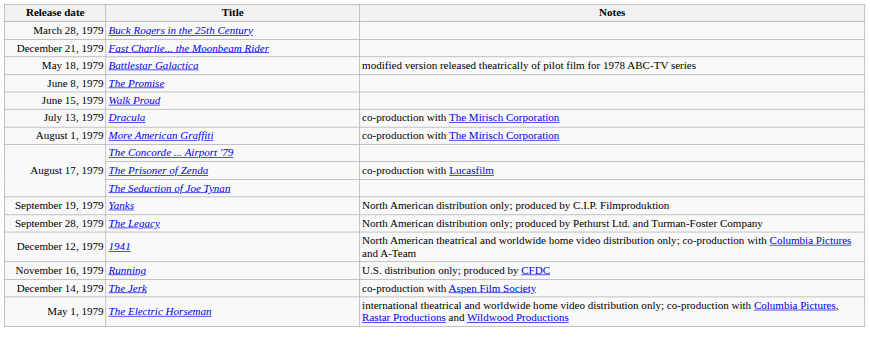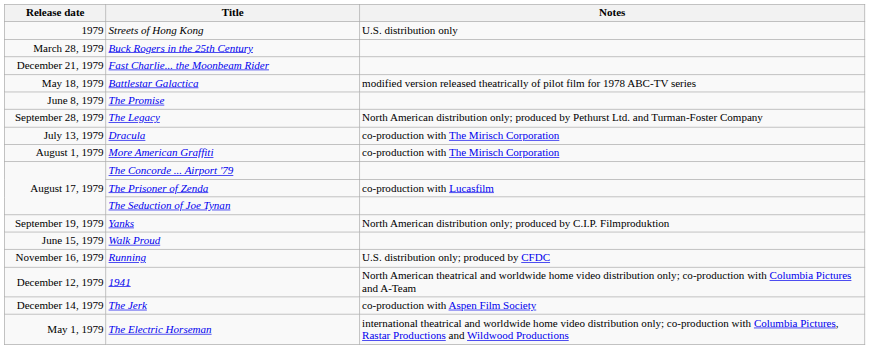 <table class="wikitable sortable">
 <tr>
 <th style="width:8.75em;">Release date</th>
 <th style="width:22.5em;">Title</th>
 <th>Notes</th>
+</tr>
+<tr>
+<td style="text-align:right;">1979</td>
+<td><em>Streets of Hong Kong</em></td>
+<td>U.S. distribution only</td>
 </tr>
 <tr>
 <td style="text-align:right;">March 28, 1979</td>
 <td><em><a href='#'>Buck Rogers in the 25th Century</a></em></td>
 <td></td>
 </tr>
 <tr>
 <td style="text-align:right;">December 21, 1979</td>
 <td><em><a href='#'>Fast Charlie... the Moonbeam Rider</a></em></td>
 <td></td>
 </tr>
 <tr>
 <td style="text-align:right;">May 18, 1979</td>
 <td><em><a href='#'>Battlestar Galactica</a></em></td>
 <td>modified version released theatrically of pilot film for 1978 ABC-TV series</td>
 </tr>
 <tr>
 <td style="text-align:right;">June 8, 1979</td>
 <td><em><a href='#'>The Promise</a></em></td>
 </tr>
 <tr>
-<td style="text-align:right;">June 15, 1979</td>
-<td><em><a href='#'>Walk Proud</a></em></td>
-<td></td>
+<td style="text-align:right;">September 28, 1979</td>
+<td><em><a href='#'>The Legacy</a></em></td>
+<td>North American distribution only; produced by Pethurst Ltd. and Turman-Foster Company</td>
 </tr>
 <tr>
 <td style="text-align:right;">July 13, 1979</td>
 <td><em><a href='#'>Dracula</a></em></td>
 <td>co-production with <a href='#'>The Mirisch Corporation</a></td>
 </tr>
 <tr>
 <td style="text-align:right;">August 1, 1979</td>
 <td><em><a href='#'>More American Graffiti</a></em></td>
 <td>co-production with <a href='#'>The Mirisch Corporation</a></td>
 </tr>
 <tr>
 <td style="text-align:right;" rowspan="3">August 17, 1979</td>
 <td><em><a href='#'>The Concorde ... Airport '79</a></em></td>
 <td></td>
 </tr>
 <tr>
 <td><em><a href='#'>The Prisoner of Zenda</a></em></td>
 <td>co-production with <a href='#'>Lucasfilm</a></td>
 </tr>
 <tr>
 <td><em><a href='#'>The Seduction of Joe Tynan</a></em></td>
 <td></td>
 </tr>
 <tr>
 <td style="text-align:right;">September 19, 1979</td>
 <td><em><a href='#'>Yanks</a></em></td>
 <td>North American distribution only; produced by C.I.P. Filmproduktion</td>
 </tr>
 <tr>
-<td style="text-align:right;">September 28, 1979</td>
-<td><em><a href='#'>The Legacy</a></em></td>
-<td>North American distribution only; produced by Pethurst Ltd. and Turman-Foster Company</td>
+<td style="text-align:right;">June 15, 1979</td>
+<td><em><a href='#'>Walk Proud</a></em></td>
+<td></td>
+</tr>
+<tr>
+<td style="text-align:right;">November 16, 1979</td>
+<td><em><a href='#'>Running</a></em></td>
+<td>U.S. distribution only; produced by <a href='#'>CFDC</a></td>
 </tr>
 <tr>
 <td style="text-align:right;">December 12, 1979</td>
 <td><em><a href='#'>1941</a></em></td>
 <td>North American theatrical and worldwide home video distribution only; co-production with <a href='#'>Columbia Pictures</a> and A-Team</td>
-</tr>
-<tr>
-<td style="text-align:right;">November 16, 1979</td>
-<td><em><a href='#'>Running</a></em></td>
-<td>U.S. distribution only; produced by <a href='#'>CFDC</a></td>
 </tr>
 <tr>
 <td style="text-align:right;">December 14, 1979</td>
 <td><em><a href='#'>The Jerk</a></em></td>
 <td>co-production with <a href='#'>Aspen Film Society</a></td>
 </tr>
 <tr>
 <td style="text-align:right;">May 1, 1979</td>
 <td><em><a href='#'>The Electric Horseman</a></em></td>
 <td>international theatrical and worldwide home video distribution only; co-production with <a href='#'>Columbia Pictures</a>, <a href='#'>Rastar Productions</a> and <a href='#'>Wildwood Productions</a></td>
 </tr>
 </table>
